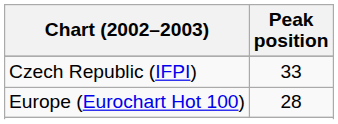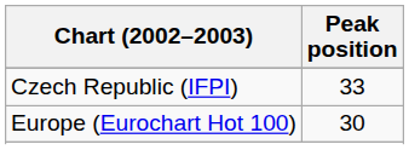 <table class="wikitable sortable">
 <tr>
 <th>Chart (2002–2003)</th>
 <th>Peak<br>position</th>
 </tr>
 <tr>
 </tr>
 <tr>
 <td>Czech Republic (<a href='#'>IFPI</a>)</td>
 <td align="center">33</td>
 </tr>
 <tr>
 <td>Europe (<a href='#'>Eurochart Hot 100</a>)</td>
-<td align="center">28</td>
+<td align="center">30</td>
 </tr>
 <tr>
 </tr>
 <tr>
 </tr>
 </table>
